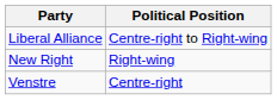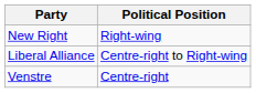 <table class="wikitable mw-collapsible mw-collapsed">
 <tr>
 <th>Party</th>
 <th>Political Position</th>
 </tr>
 <tr>
+<td><a href='#'>New Right</a></td>
+<td><a href='#'>Right-wing</a></td>
+</tr>
+<tr>
 <td><a href='#'>Liberal Alliance</a></td>
 <td><a href='#'>Centre-right</a> to <a href='#'>Right-wing</a></td>
-</tr>
-<tr>
-<td><a href='#'>New Right</a></td>
-<td><a href='#'>Right-wing</a></td>
 </tr>
 <tr>
 <td><a href='#'>Venstre</a></td>
 <td><a href='#'>Centre-right</a></td>
 </tr>
 </table>
